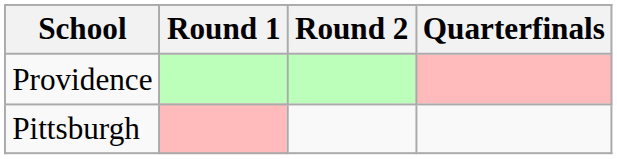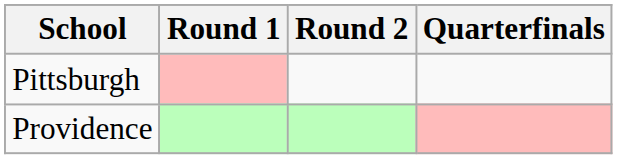 <table class="wikitable">
 <tr>
 <th>School</th>
 <th>Round 1</th>
 <th>Round 2</th>
 <th>Quarterfinals</th>
 </tr>
 <tr>
+<td>Pittsburgh</td>
+<td style="background:#fbb;"> </td>
+<td></td>
+<td></td>
+</tr>
+<tr>
 <td>Providence</td>
 <td style="background:#bfb;"> </td>
 <td style="background:#bfb;"> </td>
 <td style="background:#fbb;"> </td>
 </tr>
-<tr>
-<td>Pittsburgh</td>
-<td style="background:#fbb;"> </td>
-<td></td>
-<td></td>
-</tr>
 </table>
